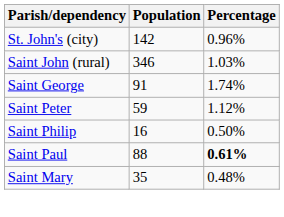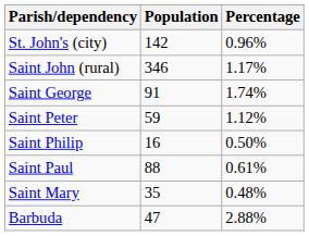 <table class="wikitable sortable">
 <tr>
 <th>Parish/dependency</th>
 <th>Population</th>
 <th>Percentage</th>
 </tr>
 <tr>
 <td><a href='#'>St. John's</a> (city)</td>
 <td>142</td>
 <td>0.96%</td>
 </tr>
 <tr>
 <td><a href='#'>Saint John</a> (rural)</td>
 <td>346</td>
-<td>1.03%</td>
+<td>1.17%</td>
 </tr>
 <tr>
 <td><a href='#'>Saint George</a></td>
 <td>91</td>
 <td>1.74%</td>
 </tr>
 <tr>
 <td><a href='#'>Saint Peter</a></td>
 <td>59</td>
 <td>1.12%</td>
 </tr>
 <tr>
 <td><a href='#'>Saint Philip</a></td>
 <td>16</td>
 <td>0.50%</td>
 </tr>
 <tr>
 <td><a href='#'>Saint Paul</a></td>
 <td>88</td>
-<td><strong>0.61%</strong></td>
+<td>0.61%</td>
 </tr>
 <tr>
 <td><a href='#'>Saint Mary</a></td>
 <td>35</td>
 <td>0.48%</td>
 </tr>
+<tr>
+<td><a href='#'>Barbuda</a></td>
+<td>47</td>
+<td>2.88%</td>
+</tr>
 </table>
